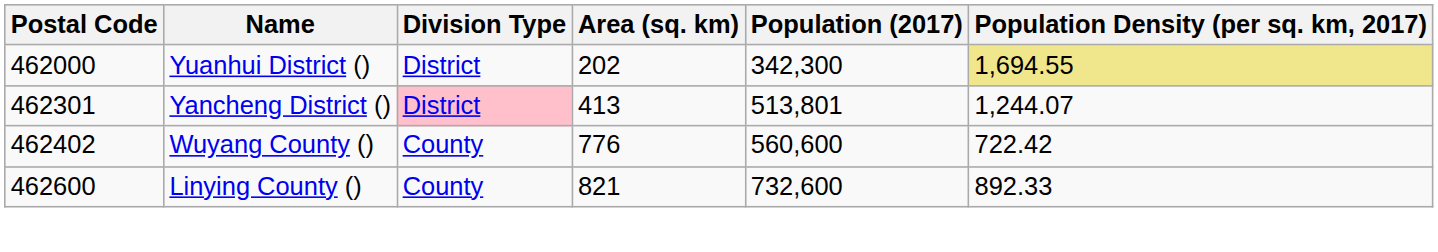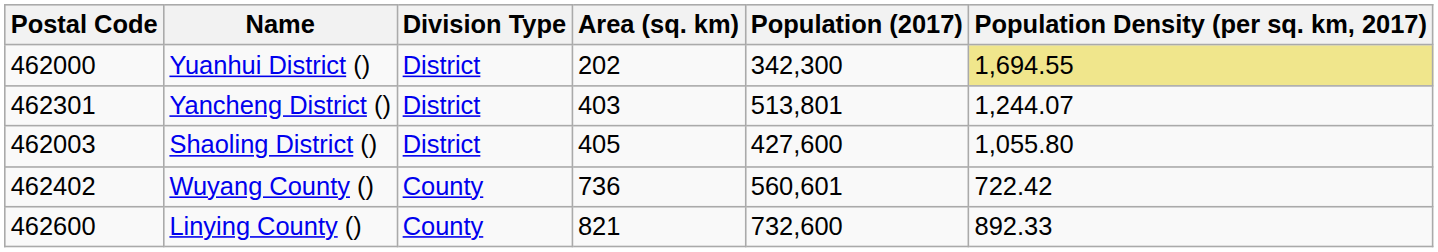 <table class="wikitable">
 <tr>
 <th>Postal Code</th>
 <th>Name</th>
 <th>Division Type</th>
 <th>Area (sq. km)</th>
 <th>Population (2017)</th>
 <th>Population Density (per sq. km, 2017)</th>
 </tr>
 <tr>
 <td>462000</td>
 <td><a href='#'>Yuanhui District</a> ()</td>
 <td><a href='#'>District</a></td>
 <td>202</td>
 <td>342,300</td>
 <td style="background: khaki;">1,694.55</td>
 </tr>
 <tr>
 <td>462301</td>
 <td><a href='#'>Yancheng District</a> ()</td>
-<td style="background: pink;"><a href='#'>District</a></td>
-<td>413</td>
+<td><a href='#'>District</a></td>
+<td>403</td>
 <td>513,801</td>
 <td>1,244.07</td>
+</tr>
+<tr>
+<td>462003</td>
+<td><a href='#'>Shaoling District</a> ()</td>
+<td><a href='#'>District</a></td>
+<td>405</td>
+<td>427,600</td>
+<td>1,055.80</td>
 </tr>
 <tr>
 <td>462402</td>
 <td><a href='#'>Wuyang County</a> ()</td>
 <td><a href='#'>County</a></td>
-<td>776</td>
-<td>560,600</td>
+<td>736</td>
+<td>560,601</td>
 <td>722.42</td>
 </tr>
 <tr>
 <td>462600</td>
 <td><a href='#'>Linying County</a> ()</td>
 <td><a href='#'>County</a></td>
 <td>821</td>
 <td>732,600</td>
 <td>892.33</td>
 </tr>
 </table>
